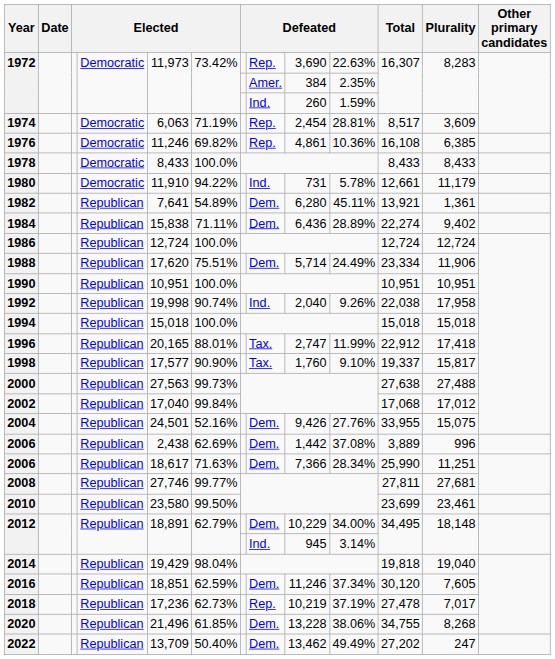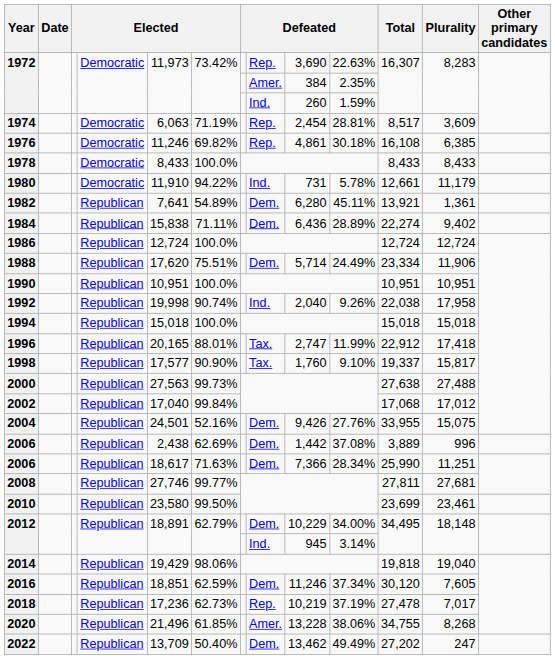 <table class=wikitable>
 <tr>
 <th>Year</th>
 <th>Date</th>
 <th ! colspan="4">Elected</th>
 <th ! colspan="4">Defeated</th>
 <th>Total</th>
 <th>Plurality</th>
 <th>Other primary candidates</th>
 </tr>
 <tr>
 <th rowspan="3" valign="top">1972</th>
 <td rowspan="3" valign="top"></td>
 <td rowspan="3" valign="top"></td>
 <td rowspan="3" valign="top" ><a href='#'>Democratic</a></td>
 <td rowspan="3" valign="top" align="right">11,973</td>
 <td rowspan="3" valign="top" align="right">73.42%</td>
 <td valign="top"></td>
 <td valign="top" ><a href='#'>Rep.</a></td>
 <td valign="top" align="right">3,690</td>
 <td valign="top" align="right">22.63%</td>
 <td rowspan="3" valign="top" align="right">16,307</td>
 <td rowspan="3" valign="top" align="right">8,283</td>
 <td rowspan="4" valign="top"></td>
 </tr>
 <tr>
 <td valign="top"></td>
 <td valign="top" ><a href='#'>Amer.</a></td>
 <td valign="top" align="right">384</td>
 <td valign="top" align="right">2.35%</td>
 </tr>
 <tr>
 <td valign="top"></td>
 <td valign="top" ><a href='#'>Ind.</a></td>
 <td valign="top" align="right">260</td>
 <td valign="top" align="right">1.59%</td>
 </tr>
 <tr>
 <th valign="top">1974</th>
 <td valign="top"></td>
 <td valign="top"></td>
 <td valign="top" ><a href='#'>Democratic</a></td>
 <td valign="top" align="right">6,063</td>
 <td valign="top" align="right">71.19%</td>
 <td valign="top"></td>
 <td valign="top" ><a href='#'>Rep.</a></td>
 <td valign="top" align="right">2,454</td>
 <td valign="top" align="right">28.81%</td>
 <td valign="top" align="right">8,517</td>
 <td valign="top" align="right">3,609</td>
 </tr>
 <tr>
 <th valign="top">1976</th>
 <td valign="top"></td>
 <td valign="top"></td>
 <td valign="top" ><a href='#'>Democratic</a></td>
 <td valign="top" align="right">11,246</td>
 <td valign="top" align="right">69.82%</td>
 <td valign="top"></td>
 <td valign="top" ><a href='#'>Rep.</a></td>
 <td valign="top" align="right">4,861</td>
-<td valign="top" align="right">10.36%</td>
+<td valign="top" align="right">30.18%</td>
 <td valign="top" align="right">16,108</td>
 <td valign="top" align="right">6,385</td>
 <td valign="top"></td>
 </tr>
 <tr>
 <th valign="top">1978</th>
 <td valign="top"></td>
 <td valign="top"></td>
 <td valign="top" ><a href='#'>Democratic</a></td>
 <td valign="top" align="right">8,433</td>
 <td valign="top" align="right">100.0%</td>
 <td valign="top" colspan="4"></td>
 <td valign="top" align="right">8,433</td>
 <td valign="top" align="right">8,433</td>
 <td valign="top"></td>
 </tr>
 <tr>
 <th valign="top">1980</th>
 <td valign="top"></td>
 <td valign="top"></td>
 <td valign="top" ><a href='#'>Democratic</a></td>
 <td valign="top" align="right">11,910</td>
 <td valign="top" align="right">94.22%</td>
 <td valign="top"></td>
 <td valign="top" ><a href='#'>Ind.</a></td>
 <td valign="top" align="right">731</td>
 <td valign="top" align="right">5.78%</td>
 <td valign="top" align="right">12,661</td>
 <td valign="top" align="right">11,179</td>
 <td valign="top"></td>
 </tr>
 <tr>
 <th valign="top">1982</th>
 <td valign="top"></td>
 <td valign="top"></td>
 <td valign="top" ><a href='#'>Republican</a></td>
 <td valign="top" align="right">7,641</td>
 <td valign="top" align="right">54.89%</td>
 <td valign="top"></td>
 <td valign="top" ><a href='#'>Dem.</a></td>
 <td valign="top" align="right">6,280</td>
 <td valign="top" align="right">45.11%</td>
 <td valign="top" align="right">13,921</td>
 <td valign="top" align="right">1,361</td>
 <td valign="top"></td>
 </tr>
 <tr>
 <th valign="top">1984</th>
 <td valign="top"></td>
 <td valign="top"></td>
 <td valign="top" ><a href='#'>Republican</a></td>
 <td valign="top" align="right">15,838</td>
 <td valign="top" align="right">71.11%</td>
 <td valign="top"></td>
 <td valign="top" ><a href='#'>Dem.</a></td>
 <td valign="top" align="right">6,436</td>
 <td valign="top" align="right">28.89%</td>
 <td valign="top" align="right">22,274</td>
 <td valign="top" align="right">9,402</td>
 <td valign="top"></td>
 </tr>
 <tr>
 <th valign="top">1986</th>
 <td valign="top"></td>
 <td valign="top"></td>
 <td valign="top" ><a href='#'>Republican</a></td>
 <td valign="top" align="right">12,724</td>
 <td valign="top" align="right">100.0%</td>
 <td valign="top" colspan="4"></td>
 <td valign="top" align="right">12,724</td>
 <td valign="top" align="right">12,724</td>
 <td valign="top" rowspan="10"></td>
 </tr>
 <tr>
 <th valign="top">1988</th>
 <td valign="top"></td>
 <td valign="top"></td>
 <td valign="top" ><a href='#'>Republican</a></td>
 <td valign="top" align="right">17,620</td>
 <td valign="top" align="right">75.51%</td>
 <td valign="top"></td>
 <td valign="top" ><a href='#'>Dem.</a></td>
 <td valign="top" align="right">5,714</td>
 <td valign="top" align="right">24.49%</td>
 <td valign="top" align="right">23,334</td>
 <td valign="top" align="right">11,906</td>
 </tr>
 <tr>
 <th valign="top">1990</th>
 <td valign="top"></td>
 <td valign="top"></td>
 <td valign="top" ><a href='#'>Republican</a></td>
 <td valign="top" align="right">10,951</td>
 <td valign="top" align="right">100.0%</td>
 <td valign="top" colspan="4"></td>
 <td valign="top" align="right">10,951</td>
 <td valign="top" align="right">10,951</td>
 </tr>
 <tr>
 <th valign="top">1992</th>
 <td valign="top"></td>
 <td valign="top"></td>
 <td valign="top" ><a href='#'>Republican</a></td>
 <td valign="top" align="right">19,998</td>
 <td valign="top" align="right">90.74%</td>
 <td valign="top"></td>
 <td valign="top" ><a href='#'>Ind.</a></td>
 <td valign="top" align="right">2,040</td>
 <td valign="top" align="right">9.26%</td>
 <td valign="top" align="right">22,038</td>
 <td valign="top" align="right">17,958</td>
 </tr>
 <tr>
 <th valign="top">1994</th>
 <td valign="top"></td>
 <td valign="top"></td>
 <td valign="top" ><a href='#'>Republican</a></td>
 <td valign="top" align="right">15,018</td>
 <td valign="top" align="right">100.0%</td>
 <td valign="top" colspan="4"></td>
 <td valign="top" align="right">15,018</td>
 <td valign="top" align="right">15,018</td>
 </tr>
 <tr>
 <th valign="top">1996</th>
 <td valign="top"></td>
 <td valign="top"></td>
 <td valign="top" ><a href='#'>Republican</a></td>
 <td valign="top" align="right">20,165</td>
 <td valign="top" align="right">88.01%</td>
 <td valign="top"></td>
 <td valign="top" ><a href='#'>Tax.</a></td>
 <td valign="top" align="right">2,747</td>
 <td valign="top" align="right">11.99%</td>
 <td valign="top" align="right">22,912</td>
 <td valign="top" align="right">17,418</td>
 </tr>
 <tr>
 <th valign="top">1998</th>
 <td valign="top"></td>
 <td valign="top"></td>
 <td valign="top" ><a href='#'>Republican</a></td>
 <td valign="top" align="right">17,577</td>
 <td valign="top" align="right">90.90%</td>
 <td valign="top"></td>
 <td valign="top" ><a href='#'>Tax.</a></td>
 <td valign="top" align="right">1,760</td>
 <td valign="top" align="right">9.10%</td>
 <td valign="top" align="right">19,337</td>
 <td valign="top" align="right">15,817</td>
 </tr>
 <tr>
 <th valign="top">2000</th>
 <td valign="top"></td>
 <td valign="top"></td>
 <td valign="top" ><a href='#'>Republican</a></td>
 <td valign="top" align="right">27,563</td>
 <td valign="top" align="right">99.73%</td>
 <td valign="top" colspan="4" rowspan="2"></td>
 <td valign="top" align="right">27,638</td>
 <td valign="top" align="right">27,488</td>
 </tr>
 <tr>
 <th valign="top">2002</th>
 <td valign="top"></td>
 <td valign="top"></td>
 <td valign="top" ><a href='#'>Republican</a></td>
 <td valign="top" align="right">17,040</td>
 <td valign="top" align="right">99.84%</td>
 <td valign="top" align="right">17,068</td>
 <td valign="top" align="right">17,012</td>
 </tr>
 <tr>
 <th valign="top">2004</th>
 <td valign="top"></td>
 <td valign="top"></td>
 <td valign="top" ><a href='#'>Republican</a></td>
 <td valign="top" align="right">24,501</td>
 <td valign="top" align="right">52.16%</td>
 <td valign="top"></td>
 <td valign="top" ><a href='#'>Dem.</a></td>
 <td valign="top" align="right">9,426</td>
 <td valign="top" align="right">27.76%</td>
 <td valign="top" align="right">33,955</td>
 <td valign="top" align="right">15,075</td>
 </tr>
 <tr>
 <th valign="top">2006<br></th>
 <td valign="top"></td>
 <td valign="top"></td>
 <td valign="top" ><a href='#'>Republican</a></td>
 <td valign="top" align="right">2,438</td>
 <td valign="top" align="right">62.69%</td>
 <td valign="top"></td>
 <td valign="top" ><a href='#'>Dem.</a></td>
 <td valign="top" align="right">1,442</td>
 <td valign="top" align="right">37.08%</td>
 <td valign="top" align="right">3,889</td>
 <td valign="top" align="right">996</td>
 <td valign="top"></td>
 </tr>
 <tr>
 <th valign="top">2006</th>
 <td valign="top"></td>
 <td valign="top"></td>
 <td valign="top" ><a href='#'>Republican</a></td>
 <td valign="top" align="right">18,617</td>
 <td valign="top" align="right">71.63%</td>
 <td valign="top"></td>
 <td valign="top" ><a href='#'>Dem.</a></td>
 <td valign="top" align="right">7,366</td>
 <td valign="top" align="right">28.34%</td>
 <td valign="top" align="right">25,990</td>
 <td valign="top" align="right">11,251</td>
 <td valign="top" rowspan="2"></td>
 </tr>
 <tr>
 <th valign="top">2008</th>
 <td valign="top"></td>
 <td valign="top"></td>
 <td valign="top" ><a href='#'>Republican</a></td>
 <td valign="top" align="right">27,746</td>
 <td valign="top" align="right">99.77%</td>
 <td valign="top" colspan="4" rowspan="2"></td>
 <td valign="top" align="right">27,811</td>
 <td valign="top" align="right">27,681</td>
 </tr>
 <tr>
 <th valign="top">2010</th>
 <td valign="top"></td>
 <td valign="top"></td>
 <td valign="top" ><a href='#'>Republican</a></td>
 <td valign="top" align="right">23,580</td>
 <td valign="top" align="right">99.50%</td>
 <td valign="top" align="right">23,699</td>
 <td valign="top" align="right">23,461</td>
 <td valign="top"></td>
 </tr>
 <tr>
 <th rowspan="2" valign="top">2012</th>
 <td rowspan="2" valign="top"></td>
 <td rowspan="2" valign="top"></td>
 <td rowspan="2" valign="top" ><a href='#'>Republican</a></td>
 <td rowspan="2" valign="top" align="right">18,891</td>
 <td rowspan="2" valign="top" align="right">62.79%</td>
 <td valign="top"></td>
 <td valign="top" ><a href='#'>Dem.</a></td>
 <td valign="top" align="right">10,229</td>
 <td valign="top" align="right">34.00%</td>
 <td rowspan="2" valign="top" align="right">34,495</td>
 <td rowspan="2" valign="top" align="right">18,148</td>
 <td rowspan="2" valign="top"></td>
 </tr>
 <tr>
 <td valign="top"></td>
 <td valign="top" ><a href='#'>Ind.</a></td>
 <td valign="top" align="right">945</td>
 <td valign="top" align="right">3.14%</td>
 </tr>
 <tr>
 <th valign="top">2014</th>
 <td valign="top"></td>
 <td valign="top"></td>
 <td valign="top" ><a href='#'>Republican</a></td>
 <td valign="top" align="right">19,429</td>
-<td valign="top" align="right">98.04%</td>
+<td valign="top" align="right">98.06%</td>
 <td valign="top" colspan="4"></td>
 <td valign="top" align="right">19,818</td>
 <td valign="top" align="right">19,040</td>
 <td valign="top" rowspan="4"></td>
 </tr>
 <tr>
 <th valign="top">2016</th>
 <td valign="top"></td>
 <td valign="top"></td>
 <td valign="top" ><a href='#'>Republican</a></td>
 <td valign="top" align="right">18,851</td>
 <td valign="top" align="right">62.59%</td>
 <td valign="top"></td>
 <td valign="top" ><a href='#'>Dem.</a></td>
 <td valign="top" align="right">11,246</td>
 <td valign="top" align="right">37.34%</td>
 <td valign="top" align="right">30,120</td>
 <td valign="top" align="right">7,605</td>
 </tr>
 <tr>
 <th valign="top">2018</th>
 <td valign="top"></td>
 <td valign="top"></td>
 <td valign="top" ><a href='#'>Republican</a></td>
 <td valign="top" align="right">17,236</td>
 <td valign="top" align="right">62.73%</td>
 <td valign="top"></td>
 <td valign="top" ><a href='#'>Rep.</a></td>
 <td valign="top" align="right">10,219</td>
 <td valign="top" align="right">37.19%</td>
 <td valign="top" align="right">27,478</td>
 <td valign="top" align="right">7,017</td>
 </tr>
 <tr>
 <th valign="top">2020</th>
 <td valign="top"></td>
 <td valign="top"></td>
 <td valign="top" ><a href='#'>Republican</a></td>
 <td valign="top" align="right">21,496</td>
 <td valign="top" align="right">61.85%</td>
 <td valign="top"></td>
-<td valign="top" ><a href='#'>Dem.</a></td>
+<td valign="top" ><a href='#'>Amer.</a></td>
 <td valign="top" align="right">13,228</td>
 <td valign="top" align="right">38.06%</td>
 <td valign="top" align="right">34,755</td>
 <td valign="top" align="right">8,268</td>
 </tr>
 <tr>
 <th valign="top">2022</th>
 <td valign="top"></td>
 <td valign="top"></td>
 <td valign="top" ><a href='#'>Republican</a></td>
 <td valign="top" align="right">13,709</td>
 <td valign="top" align="right">50.40%</td>
 <td valign="top"></td>
 <td valign="top" ><a href='#'>Dem.</a></td>
 <td valign="top" align="right">13,462</td>
 <td valign="top" align="right">49.49%</td>
 <td valign="top" align="right">27,202</td>
 <td valign="top" align="right">247</td>
 <td valign="top"></td>
 </tr>
 </table>
